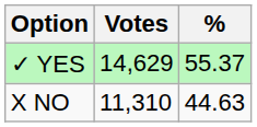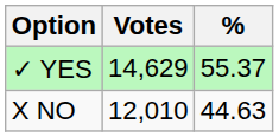 <table class="wikitable">
 <tr>
 <th>Option</th>
 <th>Votes</th>
 <th>%</th>
 </tr>
 <tr>
 <td style=background:#bbf8be>✓ YES</td>
 <td style=background:#bbf8be>14,629</td>
 <td style=background:#bbf8be>55.37</td>
 </tr>
 <tr>
 <td>X NO</td>
-<td>11,310</td>
+<td>12,010</td>
 <td>44.63</td>
 </tr>
 </table>
